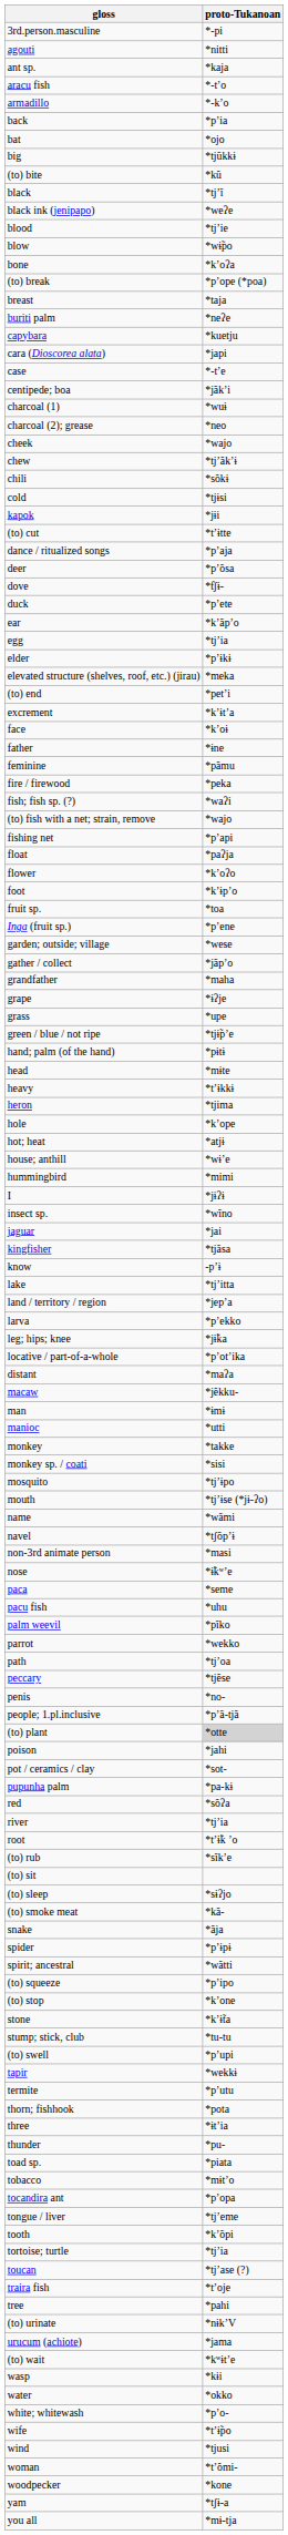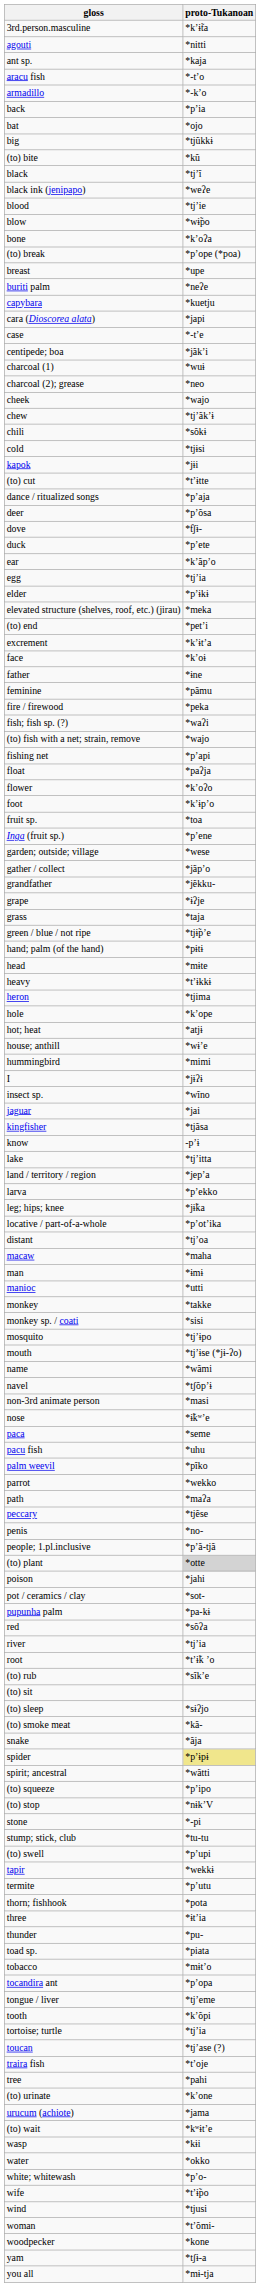 <table class="wikitable sortable" style="font-size: 85%">
 <tr>
 <th>gloss</th>
 <th>proto-Tukanoan</th>
 </tr>
 <tr>
 <td>3rd.person.masculine</td>
-<td>*-pi</td>
+<td>*k’ɨ̃ta</td>
 </tr>
 <tr>
 <td><a href='#'>agouti</a></td>
 <td>*nitti</td>
 </tr>
 <tr>
 <td>ant sp.</td>
 <td>*kaja</td>
 </tr>
 <tr>
 <td><a href='#'>aracu</a> fish</td>
 <td>*-t’o</td>
 </tr>
 <tr>
 <td><a href='#'>armadillo</a></td>
 <td>*-k’o</td>
 </tr>
 <tr>
 <td>back</td>
 <td>*p’ia</td>
 </tr>
 <tr>
 <td>bat</td>
 <td>*ojo</td>
 </tr>
 <tr>
 <td>big</td>
 <td>*tjũkkɨ</td>
 </tr>
 <tr>
 <td>(to) bite</td>
 <td>*kũ</td>
 </tr>
 <tr>
 <td>black</td>
 <td>*tj’ĩ</td>
 </tr>
 <tr>
 <td>black ink (<a href='#'>jenipapo</a>)</td>
 <td>*weʔe</td>
 </tr>
 <tr>
 <td>blood</td>
 <td>*tj’ie</td>
 </tr>
 <tr>
 <td>blow</td>
 <td>*wɨ̃po</td>
 </tr>
 <tr>
 <td>bone</td>
 <td>*k’oʔa</td>
 </tr>
 <tr>
 <td>(to) break</td>
 <td>*p’ope (*poa)</td>
 </tr>
 <tr>
 <td>breast</td>
-<td>*taja</td>
+<td>*upe</td>
 </tr>
 <tr>
 <td><a href='#'>buriti</a> palm</td>
 <td>*neʔe</td>
 </tr>
 <tr>
 <td><a href='#'>capybara</a></td>
 <td>*kuetju</td>
 </tr>
 <tr>
 <td>cara (<em><a href='#'>Dioscorea alata</a></em>)</td>
 <td>*japi</td>
 </tr>
 <tr>
 <td>case</td>
 <td>*-t’e</td>
 </tr>
 <tr>
 <td>centipede; boa</td>
 <td>*jãk’i</td>
 </tr>
 <tr>
 <td>charcoal (1)</td>
 <td>*wuɨ</td>
 </tr>
 <tr>
 <td>charcoal (2); grease</td>
 <td>*neo</td>
 </tr>
 <tr>
 <td>cheek</td>
 <td>*wajo</td>
 </tr>
 <tr>
 <td>chew</td>
 <td>*tj’ãk’ɨ</td>
 </tr>
 <tr>
 <td>chili</td>
 <td>*sõkɨ</td>
 </tr>
 <tr>
 <td>cold</td>
 <td>*tjɨsi</td>
 </tr>
 <tr>
 <td><a href='#'>kapok</a></td>
 <td>*jɨi</td>
 </tr>
 <tr>
 <td>(to) cut</td>
 <td>*t’ɨtte</td>
 </tr>
 <tr>
 <td>dance / ritualized songs</td>
 <td>*p’aja</td>
 </tr>
 <tr>
 <td>deer</td>
 <td>*p’õsa</td>
 </tr>
 <tr>
 <td>dove</td>
 <td>*ƭʃɨ-</td>
 </tr>
 <tr>
 <td>duck</td>
 <td>*p’ete</td>
 </tr>
 <tr>
 <td>ear</td>
 <td>*k’ãp’o</td>
 </tr>
 <tr>
 <td>egg</td>
 <td>*tj’ia</td>
 </tr>
 <tr>
 <td>elder</td>
 <td>*p’ɨkɨ</td>
 </tr>
 <tr>
 <td>elevated structure (shelves, roof, etc.) (jirau)</td>
 <td>*meka</td>
 </tr>
 <tr>
 <td>(to) end</td>
 <td>*pet’i</td>
 </tr>
 <tr>
 <td>excrement</td>
 <td>*k’ɨt’a</td>
 </tr>
 <tr>
 <td>face</td>
 <td>*k’oɨ</td>
 </tr>
 <tr>
 <td>father</td>
 <td>*ɨne</td>
 </tr>
 <tr>
 <td>feminine</td>
 <td>*pãmu</td>
 </tr>
 <tr>
 <td>fire / firewood</td>
 <td>*peka</td>
 </tr>
 <tr>
 <td>fish; fish sp. (?)</td>
 <td>*waʔi</td>
 </tr>
 <tr>
 <td>(to) fish with a net; strain, remove</td>
 <td>*wajo</td>
 </tr>
 <tr>
 <td>fishing net</td>
 <td>*p’api</td>
 </tr>
 <tr>
 <td>float</td>
 <td>*paʔja</td>
 </tr>
 <tr>
 <td>flower</td>
 <td>*k’oʔo</td>
 </tr>
 <tr>
 <td>foot</td>
 <td>*k’ɨp’o</td>
 </tr>
 <tr>
 <td>fruit sp.</td>
 <td>*toa</td>
 </tr>
 <tr>
 <td><em><a href='#'>Inga</a></em> (fruit sp.)</td>
 <td>*p’ene</td>
 </tr>
 <tr>
 <td>garden; outside; village</td>
 <td>*wese</td>
 </tr>
 <tr>
 <td>gather / collect</td>
 <td>*jãp’o</td>
 </tr>
 <tr>
 <td>grandfather</td>
-<td>*maha</td>
+<td>*jẽkku-</td>
 </tr>
 <tr>
 <td>grape</td>
 <td>*ɨʔje</td>
 </tr>
 <tr>
 <td>grass</td>
-<td>*upe</td>
+<td>*taja</td>
 </tr>
 <tr>
 <td>green / blue / not ripe</td>
 <td>*tjɨ̃p’e</td>
 </tr>
 <tr>
 <td>hand; palm (of the hand)</td>
 <td>*pɨtɨ</td>
 </tr>
 <tr>
 <td>head</td>
 <td>*mɨte</td>
 </tr>
 <tr>
 <td>heavy</td>
 <td>*t’ɨkkɨ</td>
 </tr>
 <tr>
 <td><a href='#'>heron</a></td>
 <td>*tjima</td>
 </tr>
 <tr>
 <td>hole</td>
 <td>*k’ope</td>
 </tr>
 <tr>
 <td>hot; heat</td>
 <td>*atjɨ</td>
 </tr>
 <tr>
 <td>house; anthill</td>
 <td>*wɨ’e</td>
 </tr>
 <tr>
 <td>hummingbird</td>
 <td>*mimi</td>
 </tr>
 <tr>
 <td>I</td>
 <td>*jɨʔɨ</td>
 </tr>
 <tr>
 <td>insect sp.</td>
 <td>*wĩno</td>
 </tr>
 <tr>
 <td><a href='#'>jaguar</a></td>
 <td>*jai</td>
 </tr>
 <tr>
 <td><a href='#'>kingfisher</a></td>
 <td>*tjãsa</td>
 </tr>
 <tr>
 <td>know</td>
 <td>-p’ɨ</td>
 </tr>
 <tr>
 <td>lake</td>
 <td>*tj’itta</td>
 </tr>
 <tr>
 <td>land / territory / region</td>
 <td>*jep’a</td>
 </tr>
 <tr>
 <td>larva</td>
 <td>*p’ekko</td>
 </tr>
 <tr>
 <td>leg; hips; knee</td>
 <td>*jɨ̃ka</td>
 </tr>
 <tr>
 <td>locative / part-of-a-whole</td>
 <td>*p’ot’ika</td>
 </tr>
 <tr>
 <td>distant</td>
-<td>*maʔa</td>
+<td>*tj’oa</td>
 </tr>
 <tr>
 <td><a href='#'>macaw</a></td>
-<td>*jẽkku-</td>
+<td>*maha</td>
 </tr>
 <tr>
 <td>man</td>
 <td>*ɨmɨ</td>
 </tr>
 <tr>
 <td><a href='#'>manioc</a></td>
 <td>*utti</td>
 </tr>
 <tr>
 <td>monkey</td>
 <td>*takke</td>
 </tr>
 <tr>
 <td>monkey sp. / <a href='#'>coati</a></td>
 <td>*sisi</td>
 </tr>
 <tr>
 <td>mosquito</td>
 <td>*tj’ɨpo</td>
 </tr>
 <tr>
 <td>mouth</td>
 <td>*tj’ɨse (*jɨ-ʔo)</td>
 </tr>
 <tr>
 <td>name</td>
 <td>*wãmi</td>
 </tr>
 <tr>
 <td>navel</td>
 <td>*tʃõp’ɨ</td>
 </tr>
 <tr>
 <td>non-3rd animate person</td>
 <td>*masi</td>
 </tr>
 <tr>
 <td>nose</td>
 <td>*ɨ̃kʷ’e</td>
 </tr>
 <tr>
 <td><a href='#'>paca</a></td>
 <td>*seme</td>
 </tr>
 <tr>
 <td><a href='#'>pacu</a> fish</td>
 <td>*uhu</td>
 </tr>
 <tr>
 <td><a href='#'>palm weevil</a></td>
 <td>*pĩko</td>
 </tr>
 <tr>
 <td>parrot</td>
 <td>*wekko</td>
 </tr>
 <tr>
 <td>path</td>
-<td>*tj’oa</td>
+<td>*maʔa</td>
 </tr>
 <tr>
 <td><a href='#'>peccary</a></td>
 <td>*tjẽse</td>
 </tr>
 <tr>
 <td>penis</td>
 <td>*no-</td>
 </tr>
 <tr>
 <td>people; 1.pl.inclusive</td>
 <td>*p’ã-tjã</td>
 </tr>
 <tr>
 <td>(to) plant</td>
 <td style="background: lightgrey;">*otte</td>
 </tr>
 <tr>
 <td>poison</td>
 <td>*jahi</td>
 </tr>
 <tr>
 <td>pot / ceramics / clay</td>
 <td>*sot-</td>
 </tr>
 <tr>
 <td><a href='#'>pupunha</a> palm</td>
 <td>*pa-kɨ</td>
 </tr>
 <tr>
 <td>red</td>
 <td>*sõʔa</td>
 </tr>
 <tr>
 <td>river</td>
 <td>*tj’ia</td>
 </tr>
 <tr>
 <td>root</td>
 <td>*t’ɨ̃k ’o</td>
 </tr>
 <tr>
 <td>(to) rub</td>
 <td>*sĩk’e</td>
 </tr>
 <tr>
 <td>(to) sit</td>
 <td></td>
 </tr>
 <tr>
 <td>(to) sleep</td>
 <td>*sɨʔjo</td>
 </tr>
 <tr>
 <td>(to) smoke meat</td>
 <td>*kã-</td>
 </tr>
 <tr>
 <td>snake</td>
 <td>*ãja</td>
 </tr>
 <tr>
 <td>spider</td>
-<td>*p’ɨpɨ</td>
+<td style="background: khaki;">*p’ɨpɨ</td>
 </tr>
 <tr>
 <td>spirit; ancestral</td>
 <td>*wãtti</td>
 </tr>
 <tr>
 <td>(to) squeeze</td>
 <td>*p’ipo</td>
 </tr>
 <tr>
 <td>(to) stop</td>
-<td>*k’one</td>
+<td>*nɨk’V</td>
 </tr>
 <tr>
 <td>stone</td>
-<td>*k’ɨ̃ta</td>
+<td>*-pi</td>
 </tr>
 <tr>
 <td>stump; stick, club</td>
 <td>*tu-tu</td>
 </tr>
 <tr>
 <td>(to) swell</td>
 <td>*p’upi</td>
 </tr>
 <tr>
 <td><a href='#'>tapir</a></td>
 <td>*wekkɨ</td>
 </tr>
 <tr>
 <td>termite</td>
 <td>*p’utu</td>
 </tr>
 <tr>
 <td>thorn; fishhook</td>
 <td>*pota</td>
 </tr>
 <tr>
 <td>three</td>
 <td>*ɨt’ia</td>
 </tr>
 <tr>
 <td>thunder</td>
 <td>*pu-</td>
 </tr>
 <tr>
 <td>toad sp.</td>
 <td>*piata</td>
 </tr>
 <tr>
 <td>tobacco</td>
 <td>*mɨt’o</td>
 </tr>
 <tr>
 <td><a href='#'>tocandira</a> ant</td>
 <td>*p’opa</td>
 </tr>
 <tr>
 <td>tongue / liver</td>
 <td>*tj’eme</td>
 </tr>
 <tr>
 <td>tooth</td>
 <td>*k’õpi</td>
 </tr>
 <tr>
 <td>tortoise; turtle</td>
 <td>*tj’ia</td>
 </tr>
 <tr>
 <td><a href='#'>toucan</a></td>
 <td>*tj’ase (?)</td>
 </tr>
 <tr>
 <td><a href='#'>traira</a> fish</td>
 <td>*t’oje</td>
 </tr>
 <tr>
 <td>tree</td>
 <td>*pahi</td>
 </tr>
 <tr>
 <td>(to) urinate</td>
-<td>*nɨk’V</td>
+<td>*k’one</td>
 </tr>
 <tr>
 <td><a href='#'>urucum</a> (<a href='#'>achiote</a>)</td>
 <td>*jama</td>
 </tr>
 <tr>
 <td>(to) wait</td>
 <td>*kʷɨt’e</td>
 </tr>
 <tr>
 <td>wasp</td>
 <td>*kɨi</td>
 </tr>
 <tr>
 <td>water</td>
 <td>*okko</td>
 </tr>
 <tr>
 <td>white; whitewash</td>
 <td>*p’o-</td>
 </tr>
 <tr>
 <td>wife</td>
 <td>*t’ɨ̃po</td>
 </tr>
 <tr>
 <td>wind</td>
 <td>*tjusi</td>
 </tr>
 <tr>
 <td>woman</td>
 <td>*t’õmi-</td>
 </tr>
 <tr>
 <td>woodpecker</td>
 <td>*kone</td>
 </tr>
 <tr>
 <td>yam</td>
 <td>*tʃɨ-a</td>
 </tr>
 <tr>
 <td>you all</td>
 <td>*mɨ-tja</td>
 </tr>
 </table>
